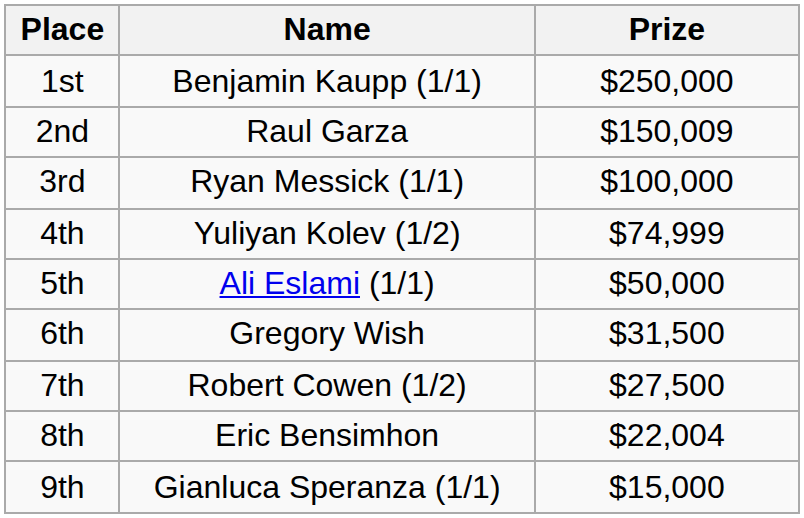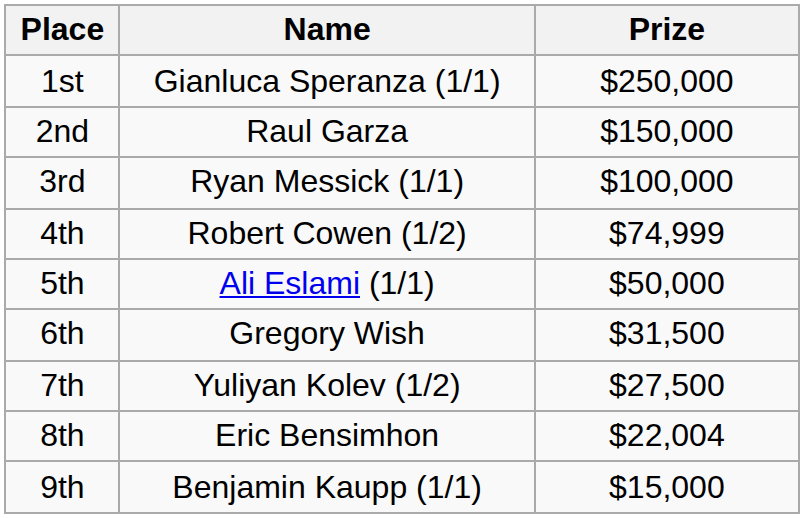 <table class="wikitable">
 <tr>
 <th width="50">Place</th>
 <th width="200">Name</th>
 <th width="125">Prize</th>
 </tr>
 <tr>
 <td align = "center">1st</td>
-<td align = "center"> Benjamin Kaupp (1/1)</td>
+<td align = "center"> Gianluca Speranza (1/1)</td>
 <td align = "center">$250,000</td>
 </tr>
 <tr>
 <td align = "center">2nd</td>
 <td align = "center"> Raul Garza</td>
-<td align = "center">$150,009</td>
+<td align = "center">$150,000</td>
 </tr>
 <tr>
 <td align = "center">3rd</td>
 <td align = "center"> Ryan Messick (1/1)</td>
 <td align = "center">$100,000</td>
 </tr>
 <tr>
 <td align = "center">4th</td>
-<td align = "center"> Yuliyan Kolev (1/2)</td>
+<td align = "center"> Robert Cowen (1/2)</td>
 <td align = "center">$74,999</td>
 </tr>
 <tr>
 <td align = "center">5th</td>
 <td align = "center"> <a href='#'>Ali Eslami</a> (1/1)</td>
 <td align = "center">$50,000</td>
 </tr>
 <tr>
 <td align = "center">6th</td>
 <td align = "center"> Gregory Wish</td>
 <td align = "center">$31,500</td>
 </tr>
 <tr>
 <td align = "center">7th</td>
-<td align = "center"> Robert Cowen (1/2)</td>
+<td align = "center"> Yuliyan Kolev (1/2)</td>
 <td align = "center">$27,500</td>
 </tr>
 <tr>
 <td align = "center">8th</td>
 <td align = "center"> Eric Bensimhon</td>
 <td align = "center">$22,004</td>
 </tr>
 <tr>
 <td align = "center">9th</td>
-<td align = "center"> Gianluca Speranza (1/1)</td>
+<td align = "center"> Benjamin Kaupp (1/1)</td>
 <td align = "center">$15,000</td>
 </tr>
 </table>
